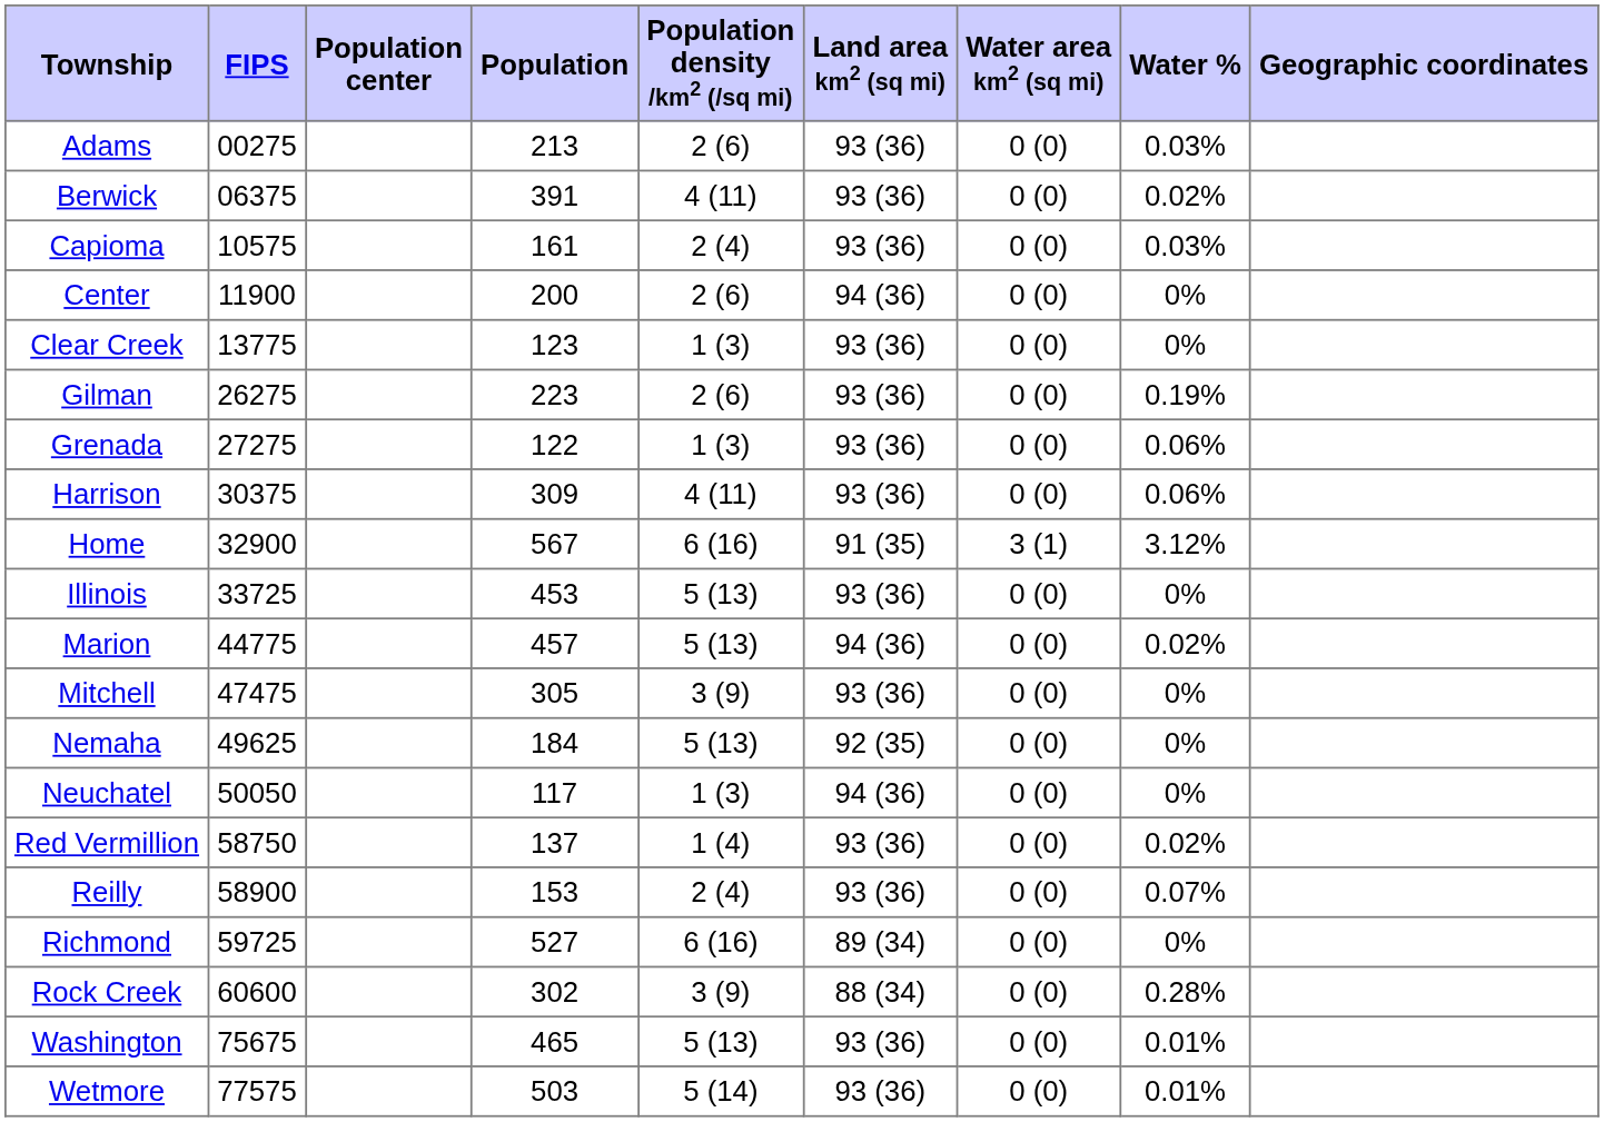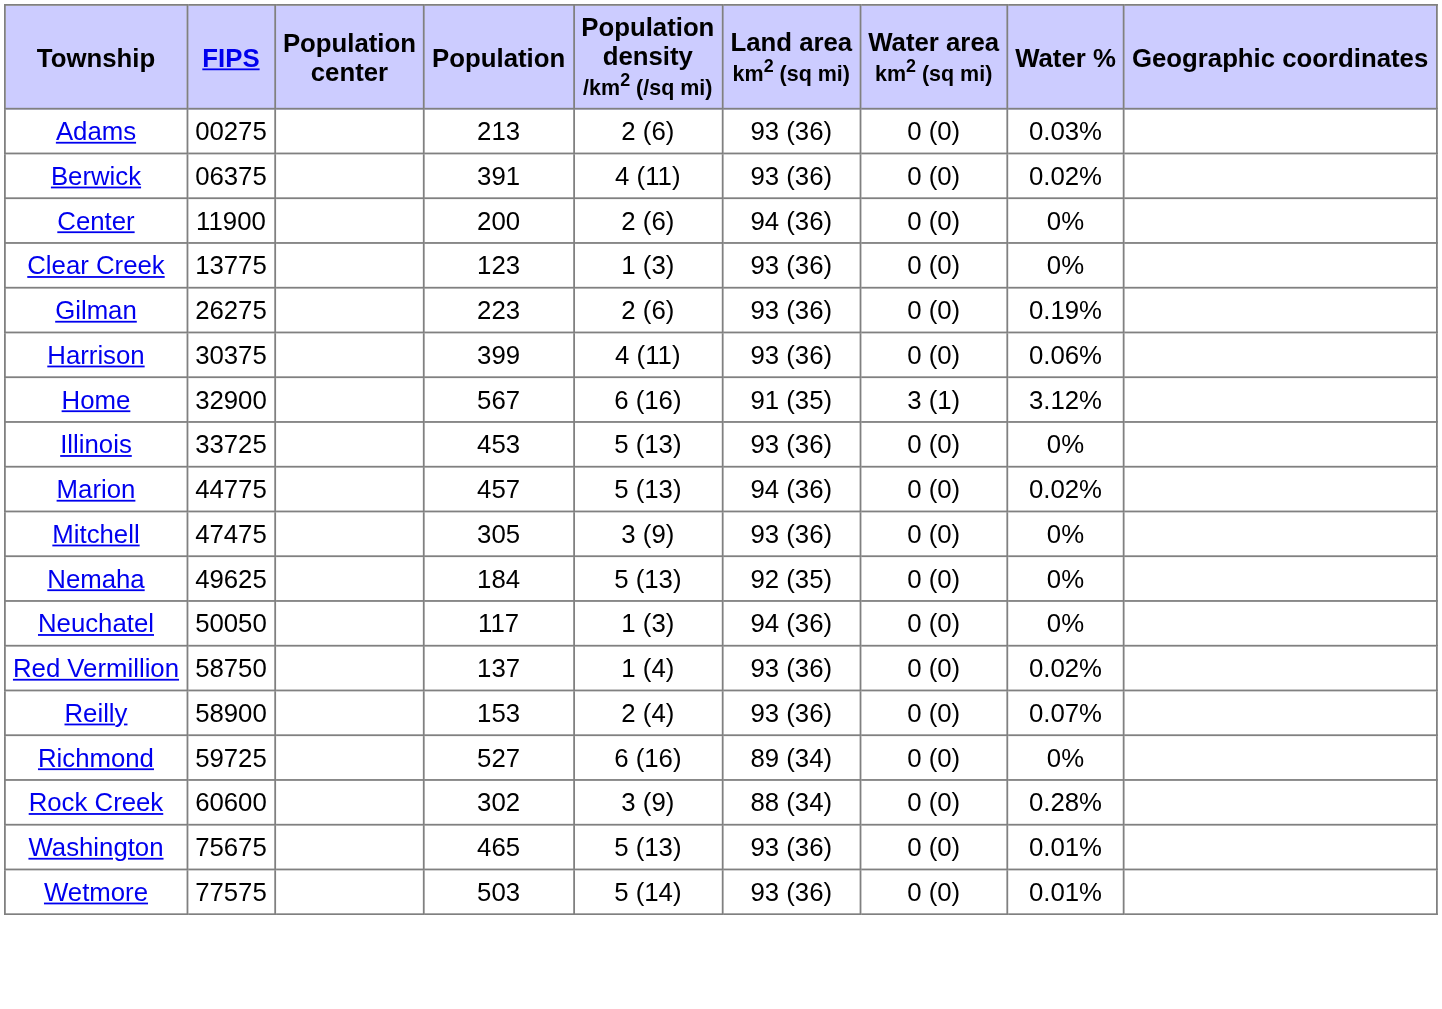 <table class="toccolours" border=1 cellspacing=0 cellpadding=4 style="text-align:center; border-collapse:collapse; font-size:90%;">
 <tr style="background:#ccccff">
 <th>Township</th>
 <th><a href='#'>FIPS</a></th>
 <th>Population<br>center</th>
 <th>Population</th>
 <th>Population<br>density<br><small>/km<sup>2</sup> (/sq mi)</small></th>
 <th>Land area<br><small>km<sup>2</sup> (sq mi)</small></th>
 <th>Water area<br><small>km<sup>2</sup> (sq mi)</small></th>
 <th>Water %</th>
 <th>Geographic coordinates</th>
 </tr>
 <tr>
 <td><a href='#'>Adams</a></td>
 <td>00275</td>
 <td></td>
 <td>213</td>
 <td>2 (6)</td>
 <td>93 (36)</td>
 <td>0 (0)</td>
 <td>0.03%</td>
 <td></td>
 </tr>
 <tr>
 <td><a href='#'>Berwick</a></td>
 <td>06375</td>
 <td></td>
 <td>391</td>
 <td>4 (11)</td>
 <td>93 (36)</td>
 <td>0 (0)</td>
 <td>0.02%</td>
-<td></td>
-</tr>
-<tr>
-<td><a href='#'>Capioma</a></td>
-<td>10575</td>
-<td></td>
-<td>161</td>
-<td>2 (4)</td>
-<td>93 (36)</td>
-<td>0 (0)</td>
-<td>0.03%</td>
 <td></td>
 </tr>
 <tr>
 <td><a href='#'>Center</a></td>
 <td>11900</td>
 <td></td>
 <td>200</td>
 <td>2 (6)</td>
 <td>94 (36)</td>
 <td>0 (0)</td>
 <td>0%</td>
 <td></td>
 </tr>
 <tr>
 <td><a href='#'>Clear Creek</a></td>
 <td>13775</td>
 <td></td>
 <td>123</td>
 <td>1 (3)</td>
 <td>93 (36)</td>
 <td>0 (0)</td>
 <td>0%</td>
 <td></td>
 </tr>
 <tr>
 <td><a href='#'>Gilman</a></td>
 <td>26275</td>
 <td></td>
 <td>223</td>
 <td>2 (6)</td>
 <td>93 (36)</td>
 <td>0 (0)</td>
 <td>0.19%</td>
 <td></td>
 </tr>
 <tr>
-<td><a href='#'>Grenada</a></td>
-<td>27275</td>
-<td></td>
-<td>122</td>
-<td>1 (3)</td>
-<td>93 (36)</td>
-<td>0 (0)</td>
-<td>0.06%</td>
-<td></td>
-</tr>
-<tr>
 <td><a href='#'>Harrison</a></td>
 <td>30375</td>
 <td></td>
-<td>309</td>
+<td>399</td>
 <td>4 (11)</td>
 <td>93 (36)</td>
 <td>0 (0)</td>
 <td>0.06%</td>
 <td></td>
 </tr>
 <tr>
 <td><a href='#'>Home</a></td>
 <td>32900</td>
 <td></td>
 <td>567</td>
 <td>6 (16)</td>
 <td>91 (35)</td>
 <td>3 (1)</td>
 <td>3.12%</td>
 <td></td>
 </tr>
 <tr>
 <td><a href='#'>Illinois</a></td>
 <td>33725</td>
 <td></td>
 <td>453</td>
 <td>5 (13)</td>
 <td>93 (36)</td>
 <td>0 (0)</td>
 <td>0%</td>
 <td></td>
 </tr>
 <tr>
 <td><a href='#'>Marion</a></td>
 <td>44775</td>
 <td></td>
 <td>457</td>
 <td>5 (13)</td>
 <td>94 (36)</td>
 <td>0 (0)</td>
 <td>0.02%</td>
 <td></td>
 </tr>
 <tr>
 <td><a href='#'>Mitchell</a></td>
 <td>47475</td>
 <td></td>
 <td>305</td>
 <td>3 (9)</td>
 <td>93 (36)</td>
 <td>0 (0)</td>
 <td>0%</td>
 <td></td>
 </tr>
 <tr>
 <td><a href='#'>Nemaha</a></td>
 <td>49625</td>
 <td></td>
 <td>184</td>
 <td>5 (13)</td>
 <td>92 (35)</td>
 <td>0 (0)</td>
 <td>0%</td>
 <td></td>
 </tr>
 <tr>
 <td><a href='#'>Neuchatel</a></td>
 <td>50050</td>
 <td></td>
 <td>117</td>
 <td>1 (3)</td>
 <td>94 (36)</td>
 <td>0 (0)</td>
 <td>0%</td>
 <td></td>
 </tr>
 <tr>
 <td><a href='#'>Red Vermillion</a></td>
 <td>58750</td>
 <td></td>
 <td>137</td>
 <td>1 (4)</td>
 <td>93 (36)</td>
 <td>0 (0)</td>
 <td>0.02%</td>
 <td></td>
 </tr>
 <tr>
 <td><a href='#'>Reilly</a></td>
 <td>58900</td>
 <td></td>
 <td>153</td>
 <td>2 (4)</td>
 <td>93 (36)</td>
 <td>0 (0)</td>
 <td>0.07%</td>
 <td></td>
 </tr>
 <tr>
 <td><a href='#'>Richmond</a></td>
 <td>59725</td>
 <td></td>
 <td>527</td>
 <td>6 (16)</td>
 <td>89 (34)</td>
 <td>0 (0)</td>
 <td>0%</td>
 <td></td>
 </tr>
 <tr>
 <td><a href='#'>Rock Creek</a></td>
 <td>60600</td>
 <td></td>
 <td>302</td>
 <td>3 (9)</td>
 <td>88 (34)</td>
 <td>0 (0)</td>
 <td>0.28%</td>
 <td></td>
 </tr>
 <tr>
 <td><a href='#'>Washington</a></td>
 <td>75675</td>
 <td></td>
 <td>465</td>
 <td>5 (13)</td>
 <td>93 (36)</td>
 <td>0 (0)</td>
 <td>0.01%</td>
 <td></td>
 </tr>
 <tr>
 <td><a href='#'>Wetmore</a></td>
 <td>77575</td>
 <td></td>
 <td>503</td>
 <td>5 (14)</td>
 <td>93 (36)</td>
 <td>0 (0)</td>
 <td>0.01%</td>
 <td></td>
 </tr>
 </table>
